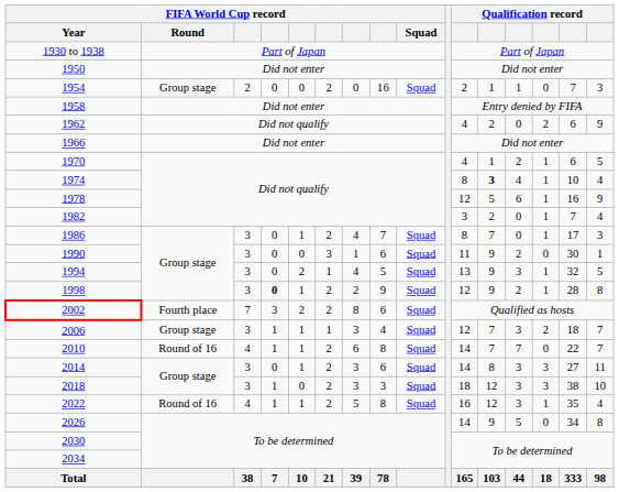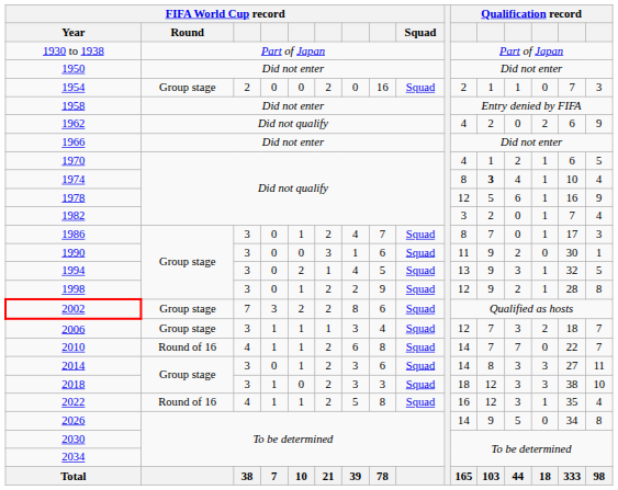 <table class="wikitable" style="text-align: center;">
 <tr>
 <th colspan="9"><a href='#'>FIFA World Cup</a> record</th>
 <th style="width:1" rowspan="26"></th>
 <th colspan=6><a href='#'>Qualification</a> record</th>
 </tr>
 <tr>
 <th width="180">Year</th>
 <th width="120">Round</th>
 <th width="30"></th>
 <th width="30"></th>
 <th width="30"></th>
 <th width="30"></th>
 <th width="30"></th>
 <th width="30"></th>
 <th width="60">Squad</th>
 <th width="30"></th>
 <th width="30"></th>
 <th width="30"></th>
 <th width="30"></th>
 <th width="30"></th>
 <th width="30"></th>
 </tr>
 <tr>
 <td><a href='#'>1930</a> to <a href='#'>1938</a></td>
 <td colspan="8"><em><a href='#'>Part</a> of <a href='#'>Japan</a></em></td>
 <td colspan="6"><em><a href='#'>Part</a> of <a href='#'>Japan</a></em></td>
 </tr>
 <tr>
 <td> <a href='#'>1950</a></td>
 <td colspan="8"><em>Did not enter</em></td>
 <td colspan=6><em>Did not enter</em></td>
 </tr>
 <tr>
 <td> <a href='#'>1954</a></td>
 <td>Group stage</td>
 <td>2</td>
 <td>0</td>
 <td>0</td>
 <td>2</td>
 <td>0</td>
 <td>16</td>
 <td><a href='#'>Squad</a></td>
 <td>2</td>
 <td>1</td>
 <td>1</td>
 <td>0</td>
 <td>7</td>
 <td>3</td>
 </tr>
 <tr>
 <td> <a href='#'>1958</a></td>
 <td colspan="8"><em>Did not enter</em></td>
 <td colspan=6><em>Entry denied by FIFA</em></td>
 </tr>
 <tr>
 <td> <a href='#'>1962</a></td>
 <td colspan="8"><em>Did not qualify</em></td>
 <td>4</td>
 <td>2</td>
 <td>0</td>
 <td>2</td>
 <td>6</td>
 <td>9</td>
 </tr>
 <tr>
 <td> <a href='#'>1966</a></td>
 <td colspan="8"><em>Did not enter</em></td>
 <td colspan=6><em>Did not enter</em></td>
 </tr>
 <tr>
 <td> <a href='#'>1970</a></td>
 <td colspan="8" rowspan="4"><em>Did not qualify</em></td>
 <td>4</td>
 <td>1</td>
 <td>2</td>
 <td>1</td>
 <td>6</td>
 <td>5</td>
 </tr>
 <tr>
 <td> <a href='#'>1974</a></td>
 <td>8</td>
 <td><strong>3</strong></td>
 <td>4</td>
 <td>1</td>
 <td>10</td>
 <td>4</td>
 </tr>
 <tr>
 <td> <a href='#'>1978</a></td>
 <td>12</td>
 <td>5</td>
 <td>6</td>
 <td>1</td>
 <td>16</td>
 <td>9</td>
 </tr>
 <tr>
 <td> <a href='#'>1982</a></td>
 <td>3</td>
 <td>2</td>
 <td>0</td>
 <td>1</td>
 <td>7</td>
 <td>4</td>
 </tr>
 <tr>
 <td> <a href='#'>1986</a></td>
 <td rowspan=4>Group stage</td>
 <td>3</td>
 <td>0</td>
 <td>1</td>
 <td>2</td>
 <td>4</td>
 <td>7</td>
 <td><a href='#'>Squad</a></td>
 <td>8</td>
 <td>7</td>
 <td>0</td>
 <td>1</td>
 <td>17</td>
 <td>3</td>
 </tr>
 <tr>
 <td> <a href='#'>1990</a></td>
 <td>3</td>
 <td>0</td>
 <td>0</td>
 <td>3</td>
 <td>1</td>
 <td>6</td>
 <td><a href='#'>Squad</a></td>
 <td>11</td>
 <td>9</td>
 <td>2</td>
 <td>0</td>
 <td>30</td>
 <td>1</td>
 </tr>
 <tr>
 <td> <a href='#'>1994</a></td>
 <td>3</td>
 <td>0</td>
 <td>2</td>
 <td>1</td>
 <td>4</td>
 <td>5</td>
 <td><a href='#'>Squad</a></td>
 <td>13</td>
 <td>9</td>
 <td>3</td>
 <td>1</td>
 <td>32</td>
 <td>5</td>
 </tr>
 <tr>
 <td> <a href='#'>1998</a></td>
 <td>3</td>
-<td><strong>0</strong></td>
+<td>0</td>
 <td>1</td>
 <td>2</td>
 <td>2</td>
 <td>9</td>
 <td><a href='#'>Squad</a></td>
 <td>12</td>
 <td>9</td>
 <td>2</td>
 <td>1</td>
 <td>28</td>
 <td>8</td>
 </tr>
 <tr>
 <td style="border: 3px solid red">  <a href='#'>2002</a></td>
-<td>Fourth place</td>
+<td>Group stage</td>
 <td>7</td>
 <td>3</td>
 <td>2</td>
 <td>2</td>
 <td>8</td>
 <td>6</td>
 <td><a href='#'>Squad</a></td>
 <td colspan=6><em>Qualified as hosts</em></td>
 </tr>
 <tr>
 <td> <a href='#'>2006</a></td>
 <td>Group stage</td>
 <td>3</td>
 <td>1</td>
 <td>1</td>
 <td>1</td>
 <td>3</td>
 <td>4</td>
 <td><a href='#'>Squad</a></td>
 <td>12</td>
 <td>7</td>
 <td>3</td>
 <td>2</td>
 <td>18</td>
 <td>7</td>
 </tr>
 <tr>
 <td> <a href='#'>2010</a></td>
 <td>Round of 16</td>
 <td>4</td>
 <td>1</td>
 <td>1</td>
 <td>2</td>
 <td>6</td>
 <td>8</td>
 <td><a href='#'>Squad</a></td>
 <td>14</td>
 <td>7</td>
 <td>7</td>
 <td>0</td>
 <td>22</td>
 <td>7</td>
 </tr>
 <tr>
 <td> <a href='#'>2014</a></td>
 <td rowspan=2>Group stage</td>
 <td>3</td>
 <td>0</td>
 <td>1</td>
 <td>2</td>
 <td>3</td>
 <td>6</td>
 <td><a href='#'>Squad</a></td>
 <td>14</td>
 <td>8</td>
 <td>3</td>
 <td>3</td>
 <td>27</td>
 <td>11</td>
 </tr>
 <tr>
 <td> <a href='#'>2018</a></td>
 <td>3</td>
 <td>1</td>
 <td>0</td>
 <td>2</td>
 <td>3</td>
 <td>3</td>
 <td><a href='#'>Squad</a></td>
 <td>18</td>
 <td>12</td>
 <td>3</td>
 <td>3</td>
 <td>38</td>
 <td>10</td>
 </tr>
 <tr>
 <td> <a href='#'>2022</a></td>
 <td>Round of 16</td>
 <td>4</td>
 <td>1</td>
 <td>1</td>
 <td>2</td>
 <td>5</td>
 <td>8</td>
 <td><a href='#'>Squad</a></td>
 <td>16</td>
 <td>12</td>
 <td>3</td>
 <td>1</td>
 <td>35</td>
 <td>4</td>
 </tr>
 <tr>
 <td>   <a href='#'>2026</a></td>
 <td colspan="8" rowspan="3"><em>To be determined</em></td>
 <td>14</td>
 <td>9</td>
 <td>5</td>
 <td>0</td>
 <td>34</td>
 <td>8</td>
 </tr>
 <tr>
 <td>   <a href='#'>2030</a></td>
 <td colspan=6 rowspan=2><em>To be determined</em></td>
 </tr>
 <tr>
 <td> <a href='#'>2034</a></td>
 </tr>
 <tr>
 <th>Total</th>
 <th></th>
 <th>38</th>
 <th>7</th>
 <th>10</th>
 <th>21</th>
 <th>39</th>
 <th>78</th>
 <th></th>
 <th>165</th>
 <th>103</th>
 <th>44</th>
 <th>18</th>
 <th>333</th>
 <th>98</th>
 </tr>
 </table>
